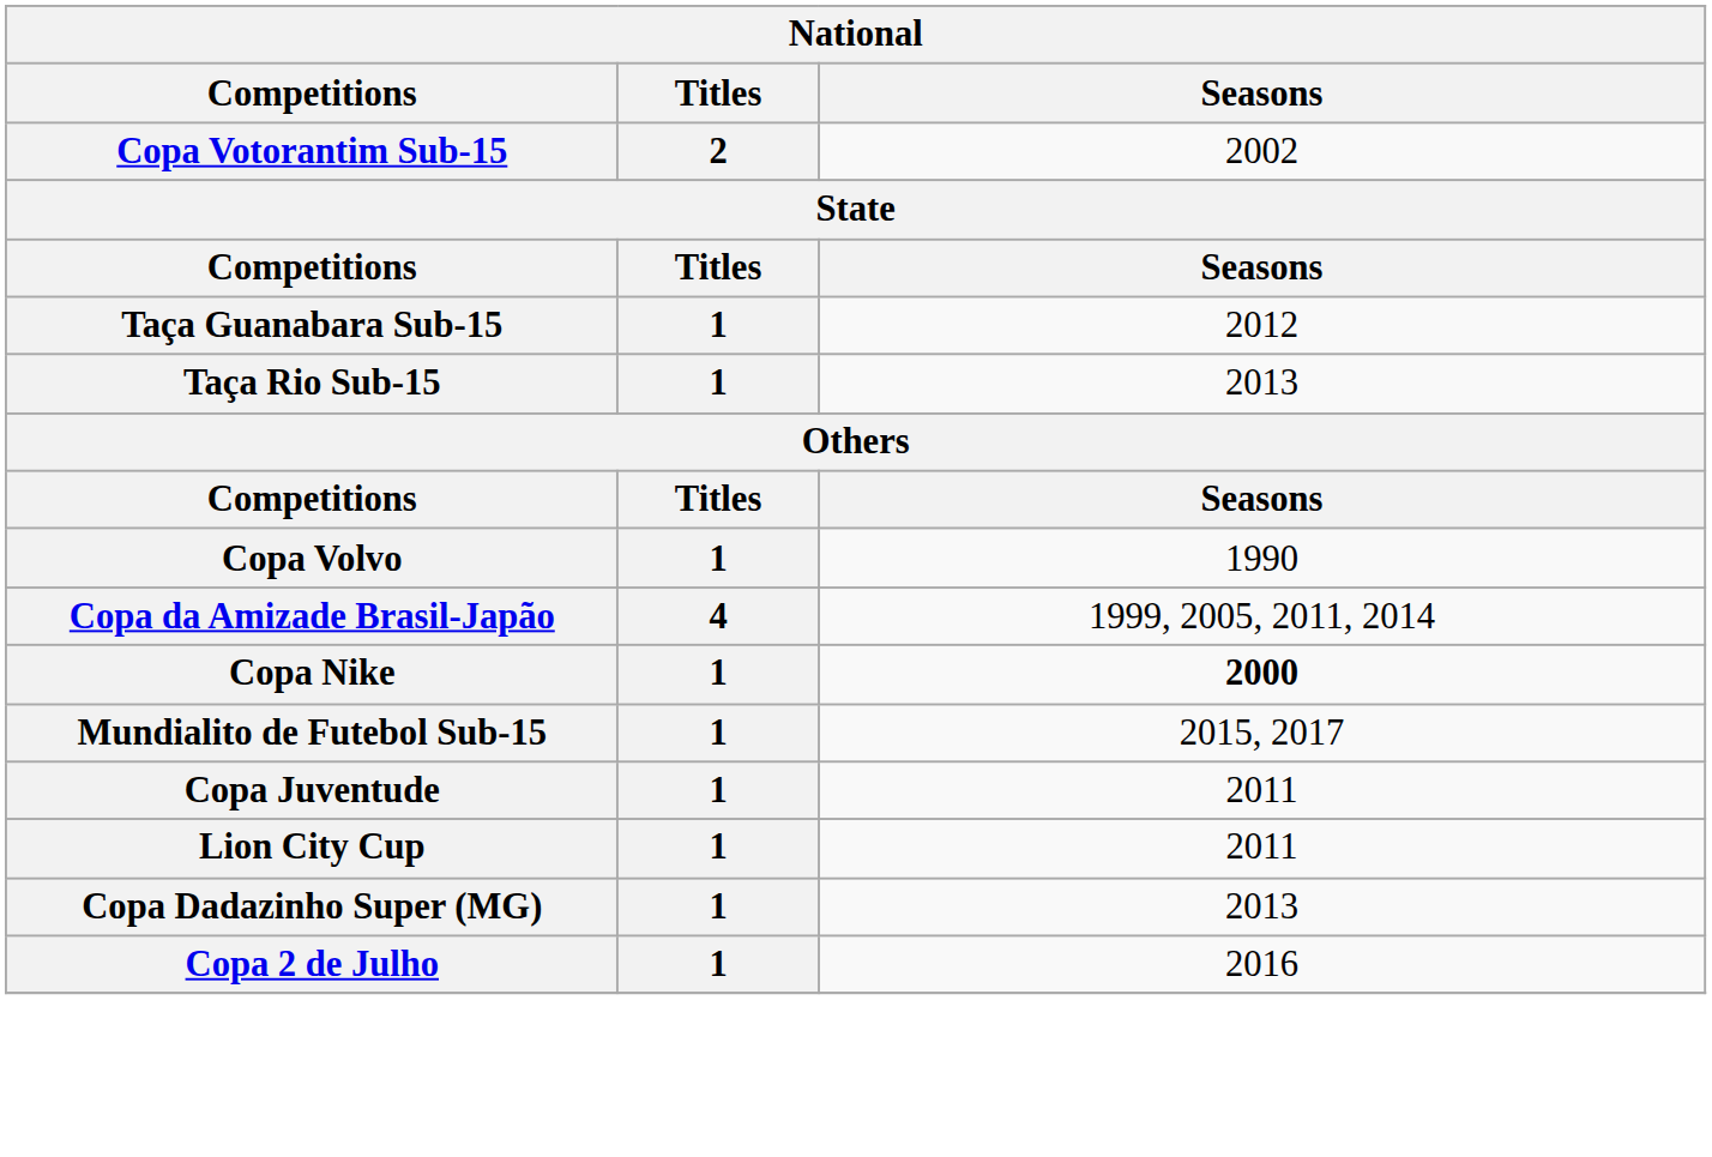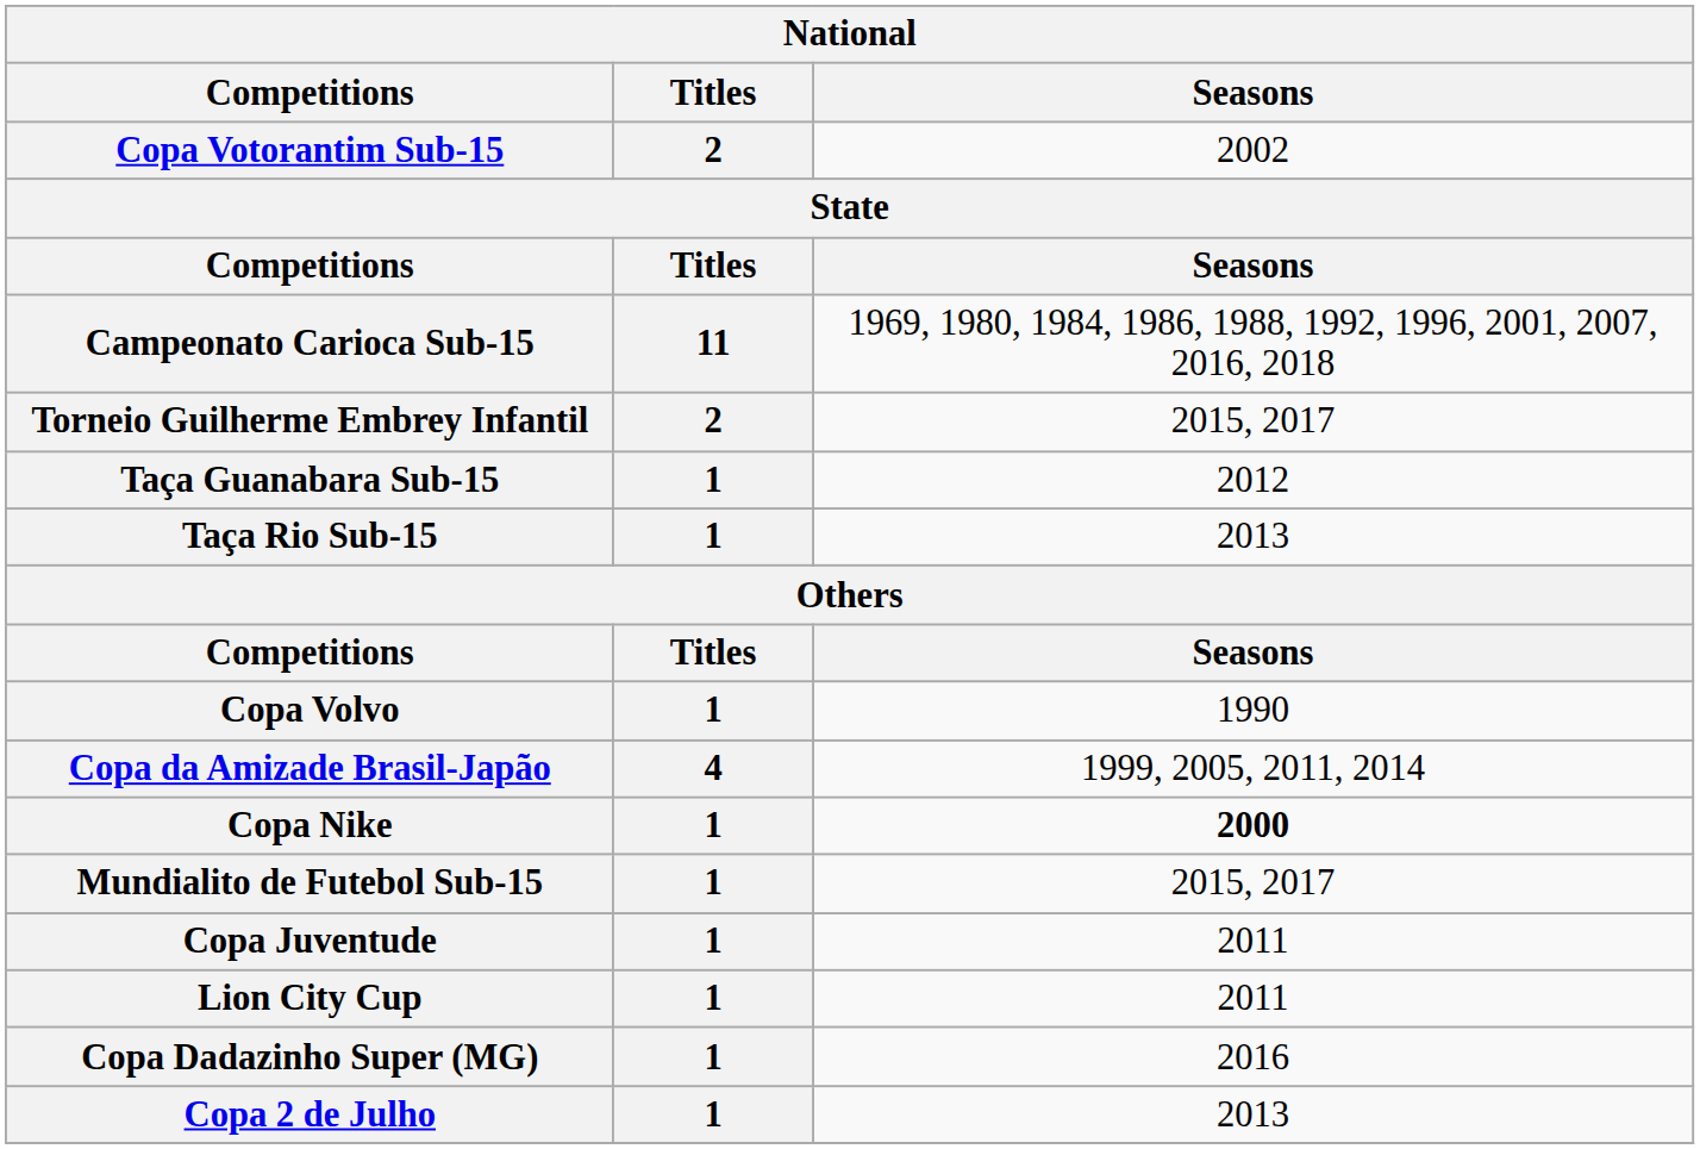 <table class="wikitable">
 <tr>
 <th colspan="3">National</th>
 </tr>
 <tr>
 <th style="width:260px">Competitions</th>
 <th style="width:80px">Titles</th>
 <th style="width:380px">Seasons</th>
 </tr>
 <tr>
 <th style="text-align:center"><a href='#'>Copa Votorantim Sub-15</a></th>
 <th>2</th>
 <td style="text-align:center">2002</td>
 </tr>
 <tr>
 <th colspan="3">State</th>
 </tr>
 <tr>
 <th style="width:260px">Competitions</th>
 <th style="width:80px">Titles</th>
 <th style="width:380px">Seasons</th>
+</tr>
+<tr>
+<th style="text-align:center">Campeonato Carioca Sub-15</th>
+<th>11</th>
+<td style="text-align:center">1969, 1980, 1984, 1986, 1988, 1992, 1996, 2001, 2007, 2016, 2018</td>
+</tr>
+<tr>
+<th style="text-align:center">Torneio Guilherme Embrey Infantil</th>
+<th>2</th>
+<td style="text-align:center">2015, 2017</td>
 </tr>
 <tr>
 <th style="text-align:center">Taça Guanabara Sub-15</th>
 <th>1</th>
 <td style="text-align:center">2012</td>
 </tr>
 <tr>
 <th style="text-align:center">Taça Rio Sub-15</th>
 <th>1</th>
 <td style="text-align:center">2013</td>
 </tr>
 <tr>
 <th colspan="3">Others</th>
 </tr>
 <tr>
 <th style="width:260px">Competitions</th>
 <th style="width:80px">Titles</th>
 <th style="width:380px">Seasons</th>
 </tr>
 <tr>
 <th style="text-align:center">Copa Volvo</th>
 <th>1</th>
 <td style="text-align:center">1990</td>
 </tr>
 <tr>
 <th style="text-align:center"><a href='#'>Copa da Amizade Brasil-Japão</a></th>
 <th>4</th>
 <td style="text-align:center">1999, 2005, 2011, 2014</td>
 </tr>
 <tr>
 <th style="text-align:center">Copa Nike</th>
 <th>1</th>
 <td style="text-align:center"><strong>2000</strong></td>
 </tr>
 <tr>
 <th style="text-align:center">Mundialito de Futebol Sub-15</th>
 <th>1</th>
 <td style="text-align:center">2015, 2017</td>
 </tr>
 <tr>
 <th style="text-align:center">Copa Juventude</th>
 <th>1</th>
 <td style="text-align:center">2011</td>
 </tr>
 <tr>
 <th style="text-align:center">Lion City Cup</th>
 <th>1</th>
 <td style="text-align:center">2011</td>
 </tr>
 <tr>
 <th style="text-align:center">Copa Dadazinho Super (MG)</th>
 <th>1</th>
-<td style="text-align:center">2013</td>
+<td style="text-align:center">2016</td>
 </tr>
 <tr>
 <th style="text-align:center"><a href='#'>Copa 2 de Julho</a></th>
 <th>1</th>
-<td style="text-align:center">2016</td>
+<td style="text-align:center">2013</td>
 </tr>
 <tr>
 </tr>
 </table>
